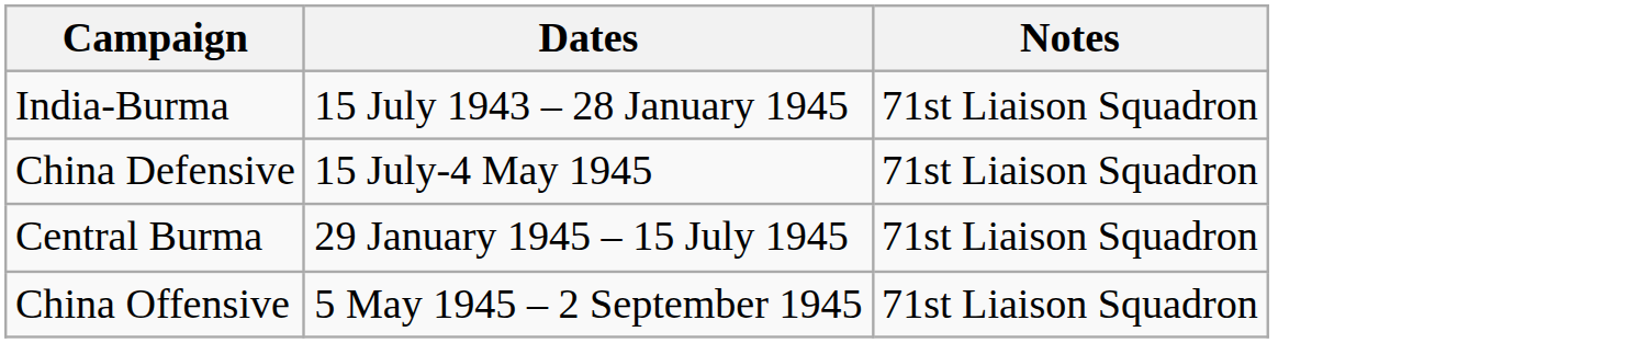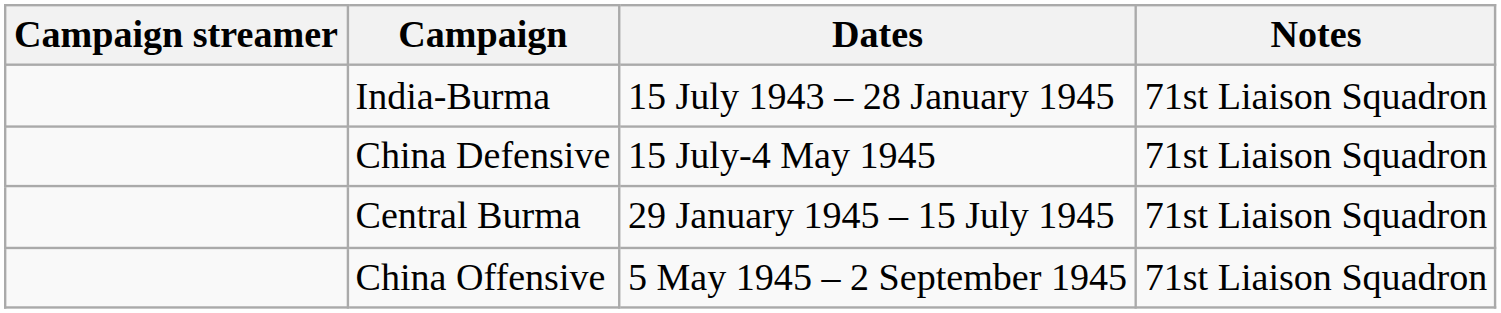 <table class="wikitable">
 <tr style="background:#efefef;">
+<th>Campaign streamer</th>
 <th>Campaign</th>
 <th>Dates</th>
 <th>Notes</th>
 </tr>
 <tr>
+<td></td>
 <td>India-Burma</td>
 <td>15 July 1943 – 28 January 1945</td>
 <td>71st Liaison Squadron</td>
 </tr>
 <tr>
+<td></td>
 <td>China Defensive</td>
 <td>15 July-4 May 1945</td>
 <td>71st Liaison Squadron</td>
 </tr>
 <tr>
+<td></td>
 <td>Central Burma</td>
 <td>29 January 1945 – 15 July 1945</td>
 <td>71st Liaison Squadron</td>
 </tr>
 <tr>
+<td></td>
 <td>China Offensive</td>
 <td>5 May 1945 – 2 September 1945</td>
 <td>71st Liaison Squadron</td>
 </tr>
 </table>
